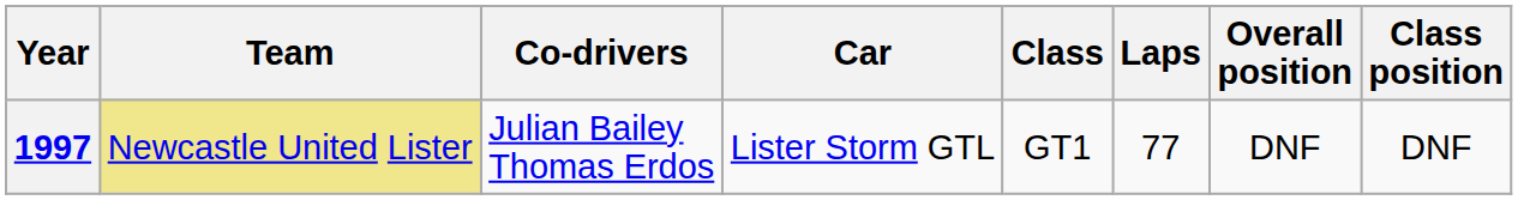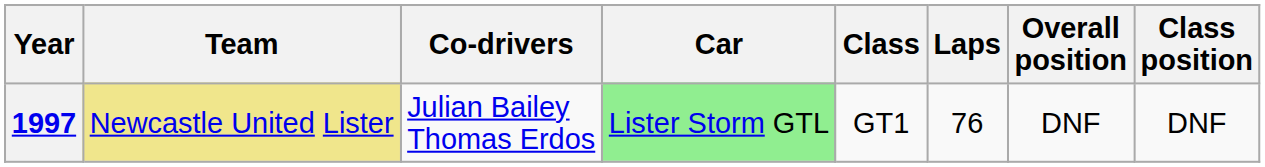 <table class="wikitable" style="text-align:center; font-size:90%">
 <tr>
 <th>Year</th>
 <th>Team</th>
 <th>Co-drivers</th>
 <th>Car</th>
 <th>Class</th>
 <th>Laps</th>
 <th>Overall<br>position</th>
 <th>Class<br>position</th>
 </tr>
 <tr>
 <th><a href='#'>1997</a></th>
 <td align="left" style="background: khaki;"> <a href='#'>Newcastle United</a> <a href='#'>Lister</a></td>
 <td align="left"> <a href='#'>Julian Bailey</a><br> <a href='#'>Thomas Erdos</a></td>
-<td align="left"><a href='#'>Lister Storm</a> GTL</td>
+<td align="left" style="background: lightgreen;"><a href='#'>Lister Storm</a> GTL</td>
 <td>GT1</td>
-<td>77</td>
+<td>76</td>
 <td>DNF</td>
 <td>DNF</td>
 </tr>
 </table>
